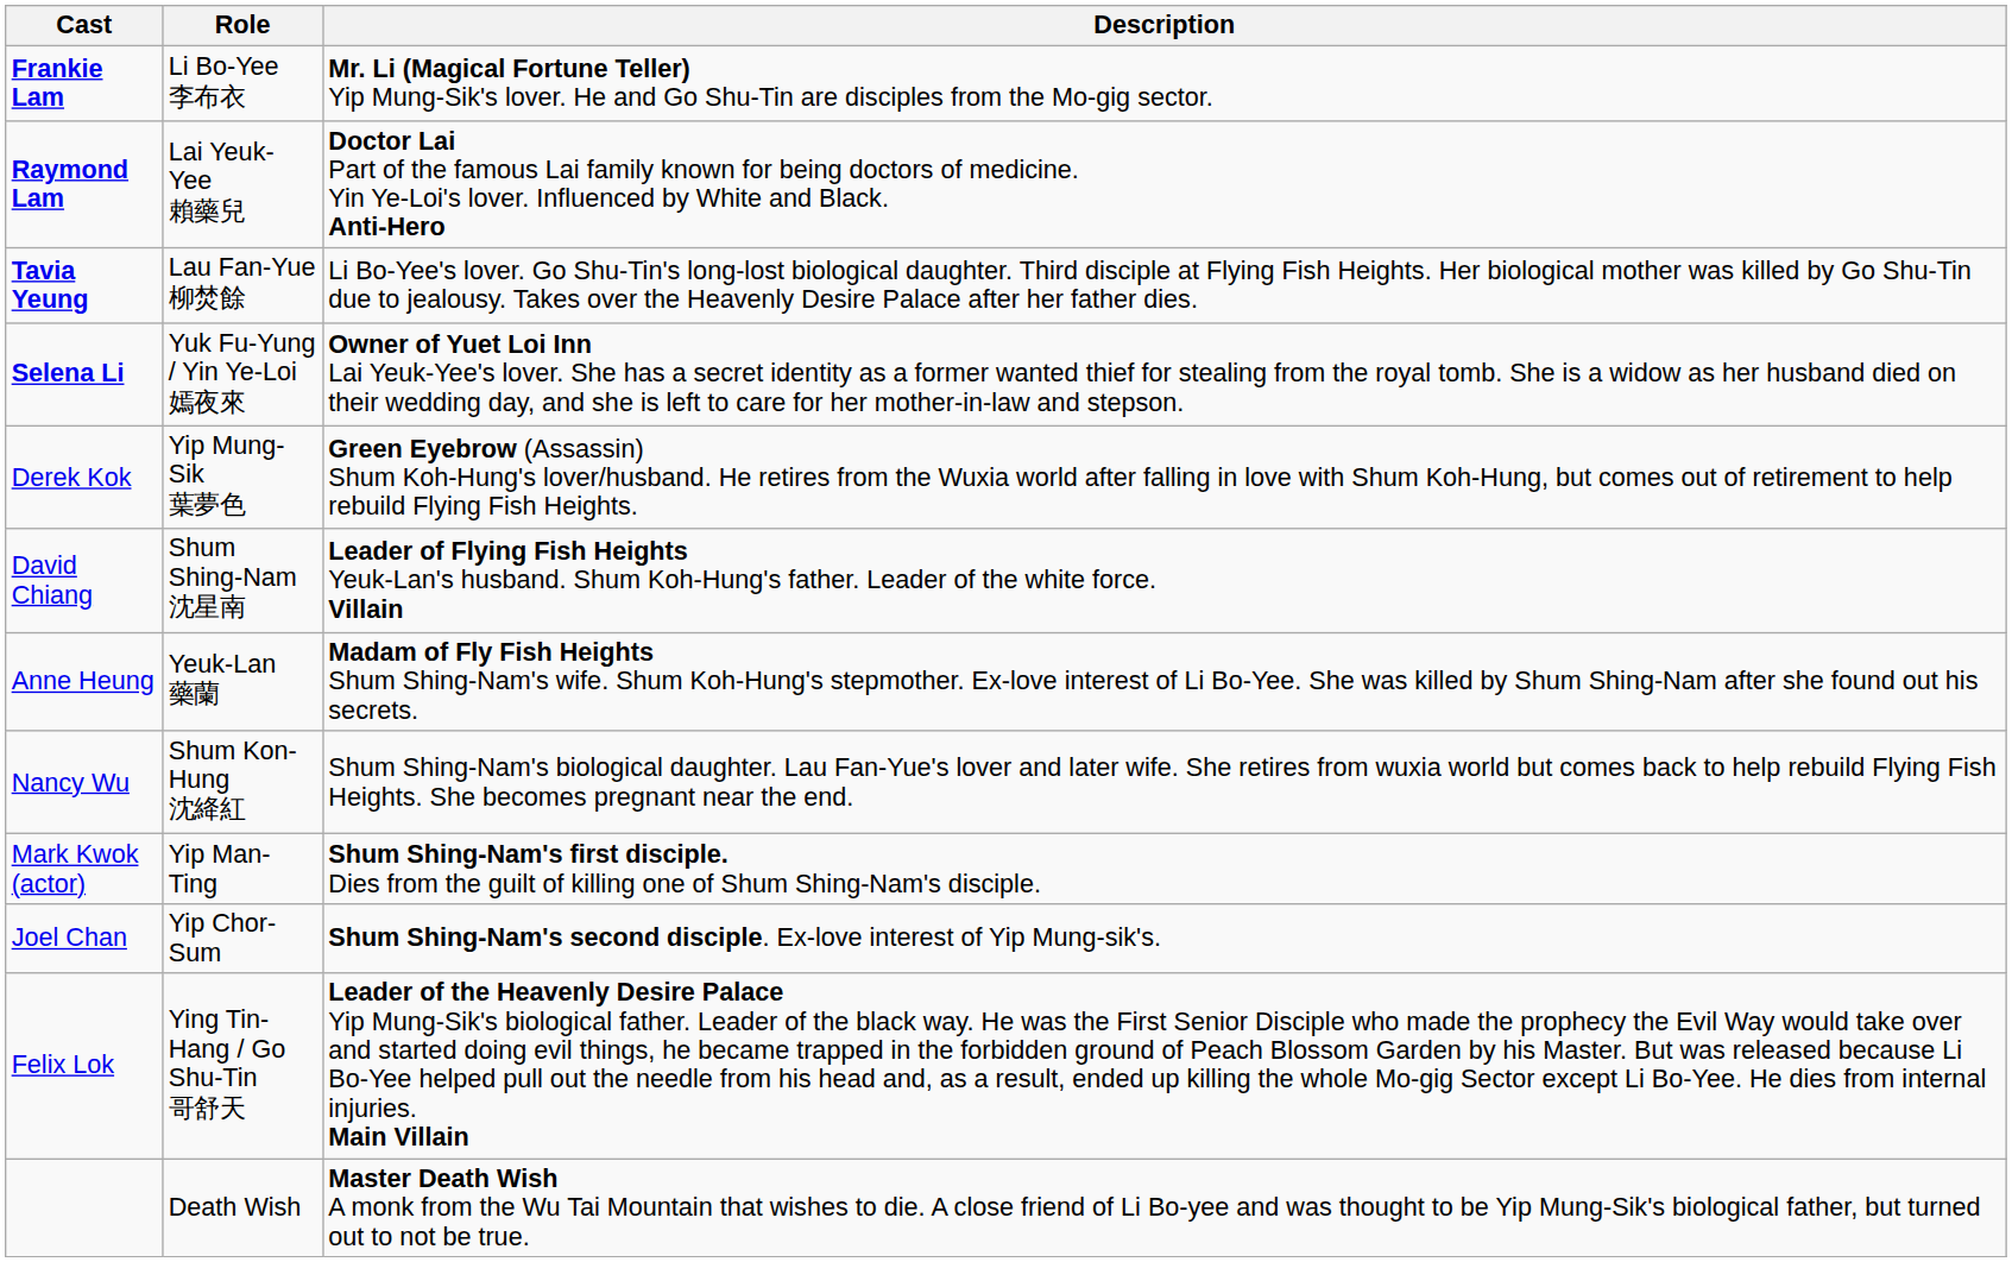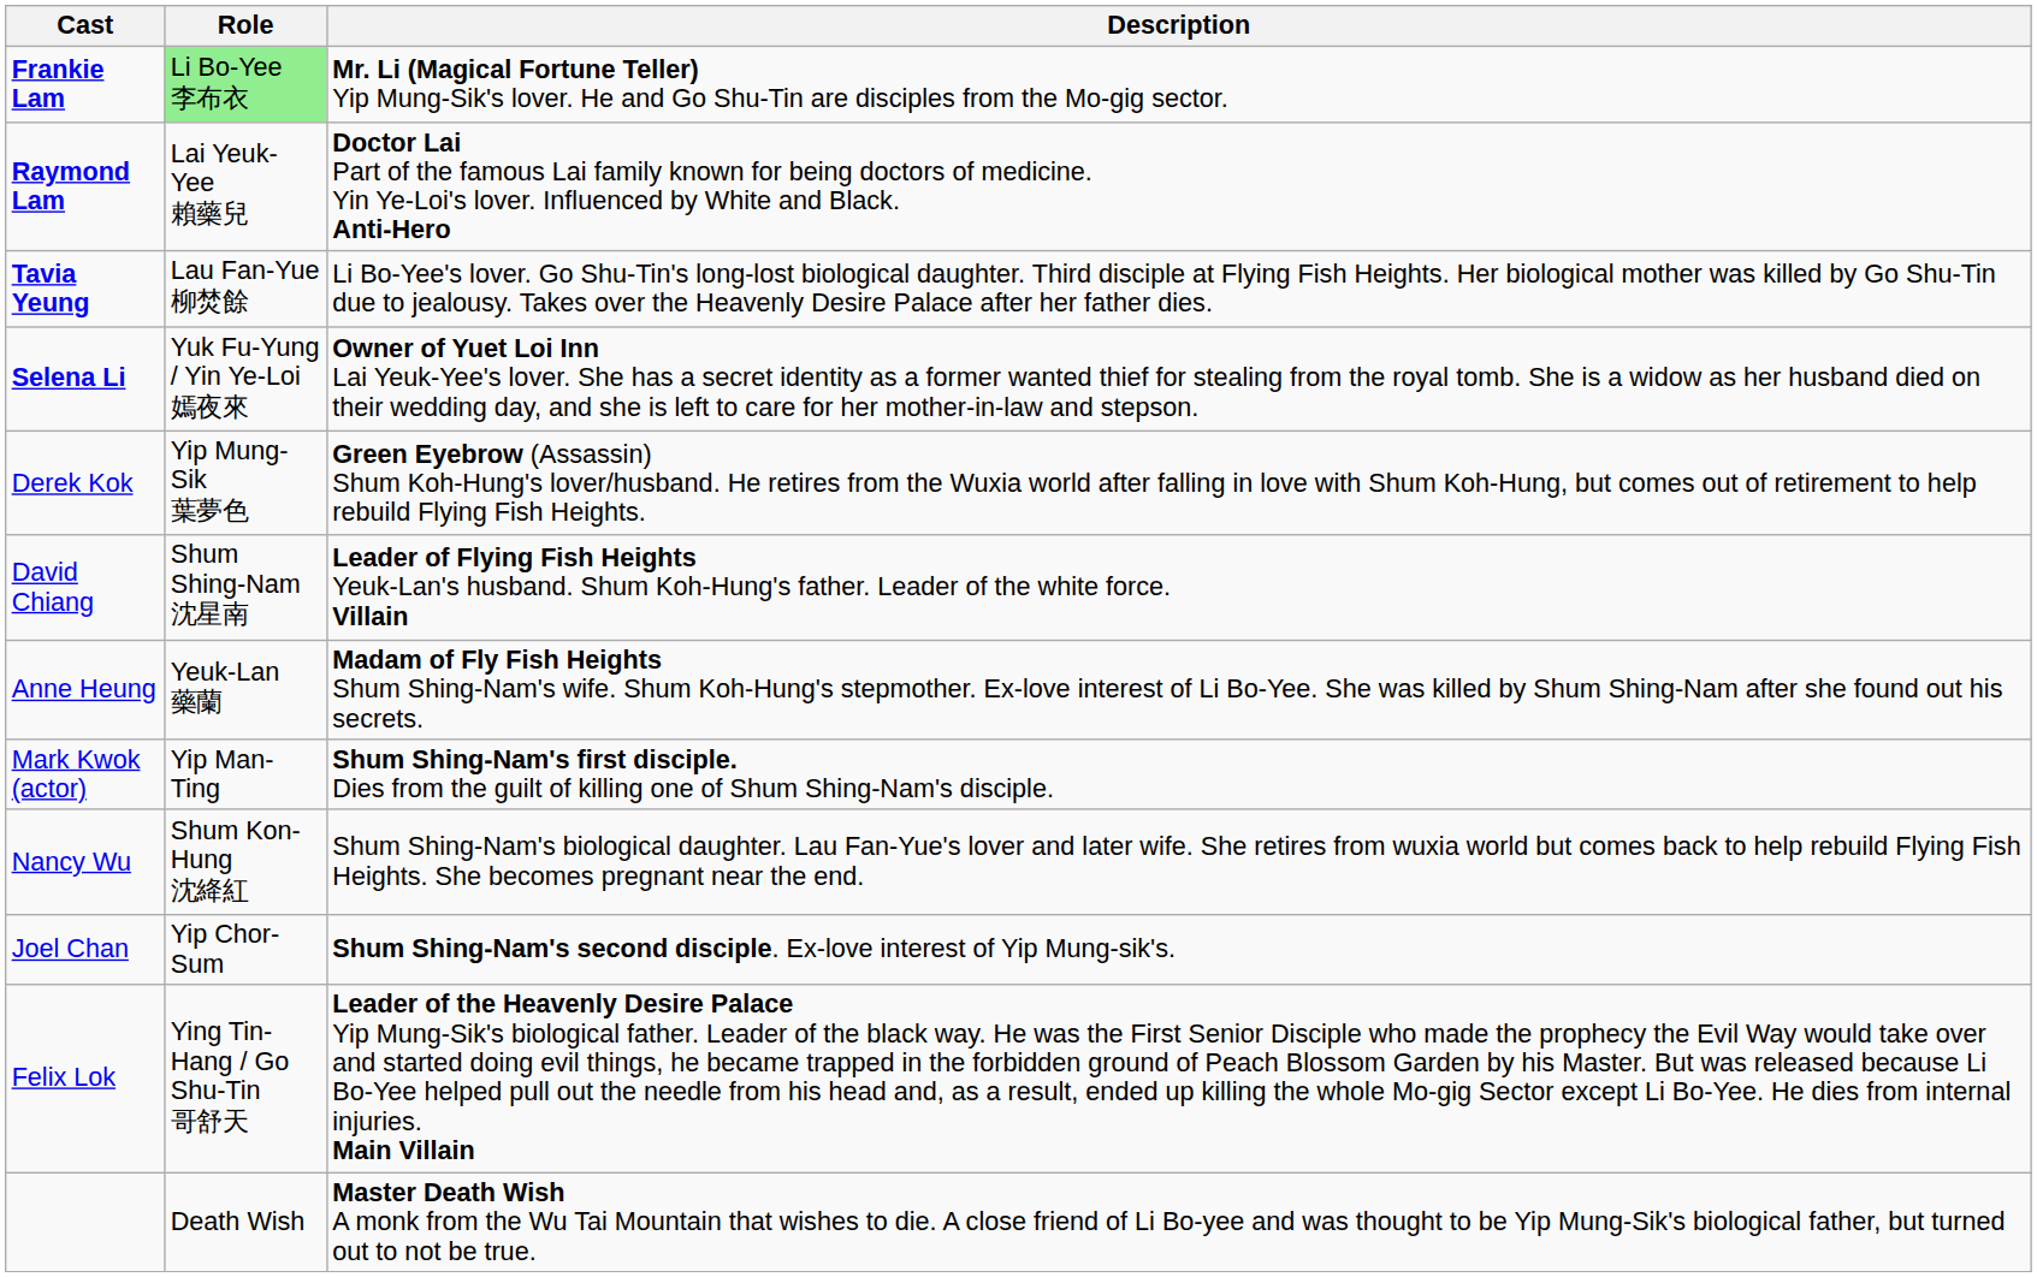 <table class="wikitable">
 <tr>
 <th>Cast</th>
 <th>Role</th>
 <th>Description</th>
 </tr>
 <tr>
 <td><strong><a href='#'>Frankie Lam</a></strong></td>
-<td>Li Bo-Yee <br> 李布衣</td>
+<td style="background: lightgreen;">Li Bo-Yee <br> 李布衣</td>
 <td><strong>Mr. Li (Magical Fortune Teller)</strong><br>Yip Mung-Sik's lover. He and Go Shu-Tin are disciples from the Mo-gig sector.</td>
 </tr>
 <tr>
 <td><strong><a href='#'>Raymond Lam</a></strong></td>
 <td>Lai Yeuk-Yee <br> 賴藥兒</td>
 <td><strong>Doctor Lai</strong> <br>Part of the famous Lai family known for being doctors of medicine.<br>Yin Ye-Loi's lover. Influenced by White and Black.<br> <strong>Anti-Hero</strong></td>
 </tr>
 <tr>
 <td><strong><a href='#'>Tavia Yeung</a></strong></td>
 <td>Lau Fan-Yue <br> 柳焚餘</td>
 <td>Li Bo-Yee's lover. Go Shu-Tin's long-lost biological daughter. Third disciple at Flying Fish Heights. Her biological mother was killed by Go Shu-Tin due to jealousy. Takes over the Heavenly Desire Palace after her father dies.</td>
 </tr>
 <tr>
 <td><strong><a href='#'>Selena Li</a></strong></td>
 <td>Yuk Fu-Yung / Yin Ye-Loi <br> 嫣夜來</td>
 <td><strong>Owner of Yuet Loi Inn</strong><br>Lai Yeuk-Yee's lover. She has a secret identity as a former wanted thief for stealing from the royal tomb. She is a widow as her husband died on their wedding day, and she is left to care for her mother-in-law and stepson.</td>
 </tr>
 <tr>
 <td><a href='#'>Derek Kok</a></td>
 <td>Yip Mung-Sik <br> 葉夢色</td>
 <td><strong>Green Eyebrow</strong> (Assassin) <br>Shum Koh-Hung's lover/husband. He retires from the Wuxia world after falling in love with Shum Koh-Hung, but comes out of retirement to help rebuild Flying Fish Heights.</td>
 </tr>
 <tr>
 <td><a href='#'>David Chiang</a></td>
 <td>Shum Shing-Nam<br> 沈星南</td>
 <td><strong>Leader of Flying Fish Heights</strong><br>Yeuk-Lan's husband. Shum Koh-Hung's father. Leader of the white force. <br> <strong>Villain</strong></td>
 </tr>
 <tr>
 <td><a href='#'>Anne Heung</a></td>
 <td>Yeuk-Lan<br> 藥蘭</td>
 <td><strong>Madam of Fly Fish Heights</strong><br>Shum Shing-Nam's wife. Shum Koh-Hung's stepmother.  Ex-love interest of Li Bo-Yee. She was killed by Shum Shing-Nam after she found out his secrets.</td>
 </tr>
 <tr>
+<td><a href='#'>Mark Kwok (actor)</a></td>
+<td>Yip Man-Ting</td>
+<td><strong>Shum Shing-Nam's first disciple.</strong><br>Dies from the guilt of killing one of Shum Shing-Nam's disciple.</td>
+</tr>
+<tr>
 <td><a href='#'>Nancy Wu</a></td>
 <td>Shum Kon-Hung <br> 沈絳紅</td>
 <td>Shum Shing-Nam's biological daughter. Lau Fan-Yue's lover and later wife. She retires from wuxia world but comes back to help rebuild Flying Fish Heights. She becomes pregnant near the end.</td>
-</tr>
-<tr>
-<td><a href='#'>Mark Kwok (actor)</a></td>
-<td>Yip Man-Ting</td>
-<td><strong>Shum Shing-Nam's first disciple.</strong><br>Dies from the guilt of killing one of Shum Shing-Nam's disciple.</td>
 </tr>
 <tr>
 <td><a href='#'>Joel Chan</a></td>
 <td>Yip Chor-Sum</td>
 <td><strong>Shum Shing-Nam's second disciple</strong>. Ex-love interest of Yip Mung-sik's.</td>
 </tr>
 <tr>
 <td><a href='#'>Felix Lok</a></td>
 <td>Ying Tin-Hang / Go Shu-Tin <br> 哥舒天</td>
 <td><strong>Leader of the Heavenly Desire Palace</strong><br>Yip Mung-Sik's biological father. Leader of the black way. He was the First Senior Disciple who made the prophecy the Evil Way would take over and started doing evil things, he became trapped in the forbidden ground of Peach Blossom Garden by his Master. But was released because Li Bo-Yee helped pull out the needle from his head and, as a result, ended up killing the whole Mo-gig Sector except Li Bo-Yee. He dies from internal injuries.<br><strong>Main Villain</strong></td>
 </tr>
 <tr>
 <td></td>
 <td>Death Wish</td>
 <td><strong>Master Death Wish</strong><br>A monk from the Wu Tai Mountain that wishes to die. A close friend of Li Bo-yee and was thought to be Yip Mung-Sik's biological father, but turned out to not be true.</td>
 </tr>
 </table>
